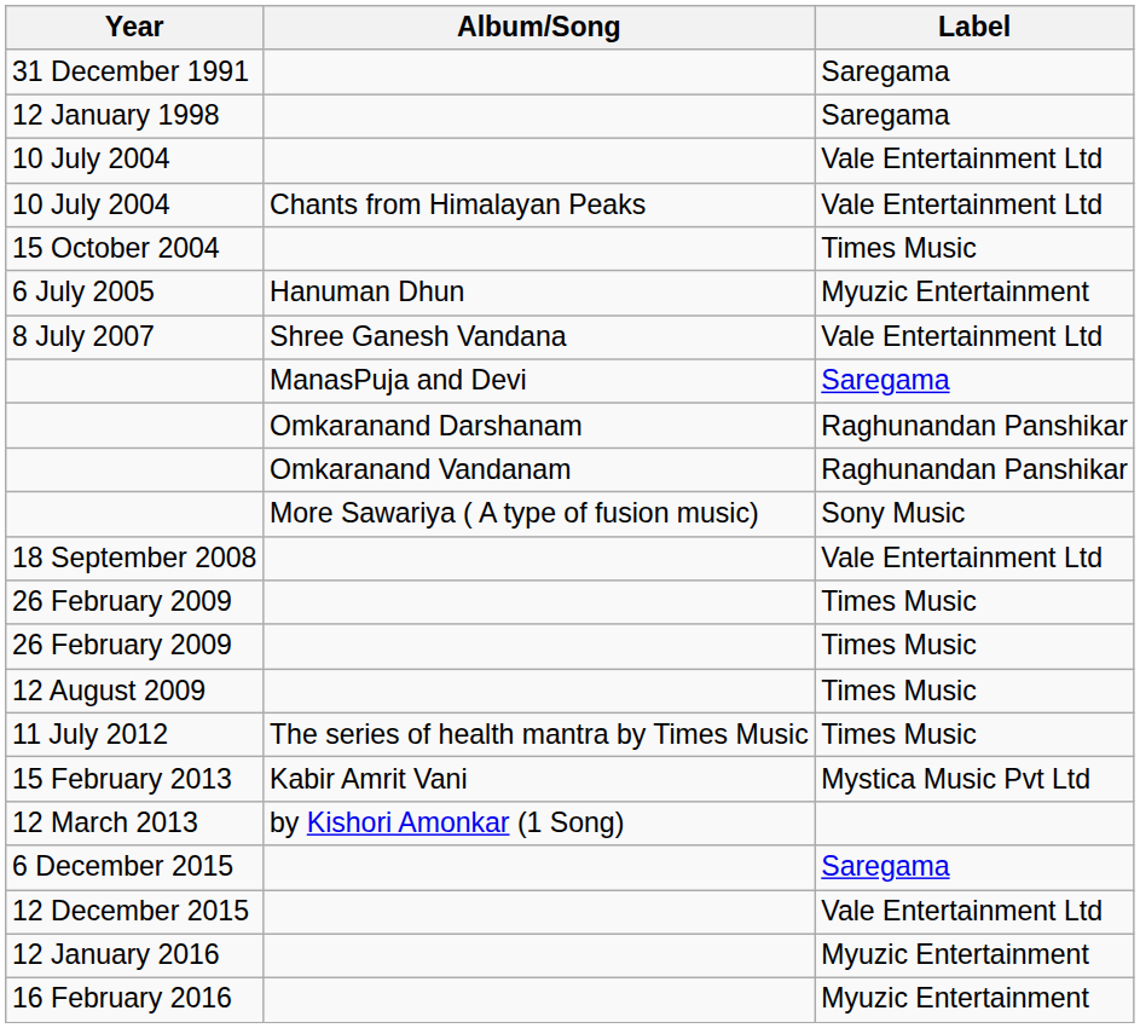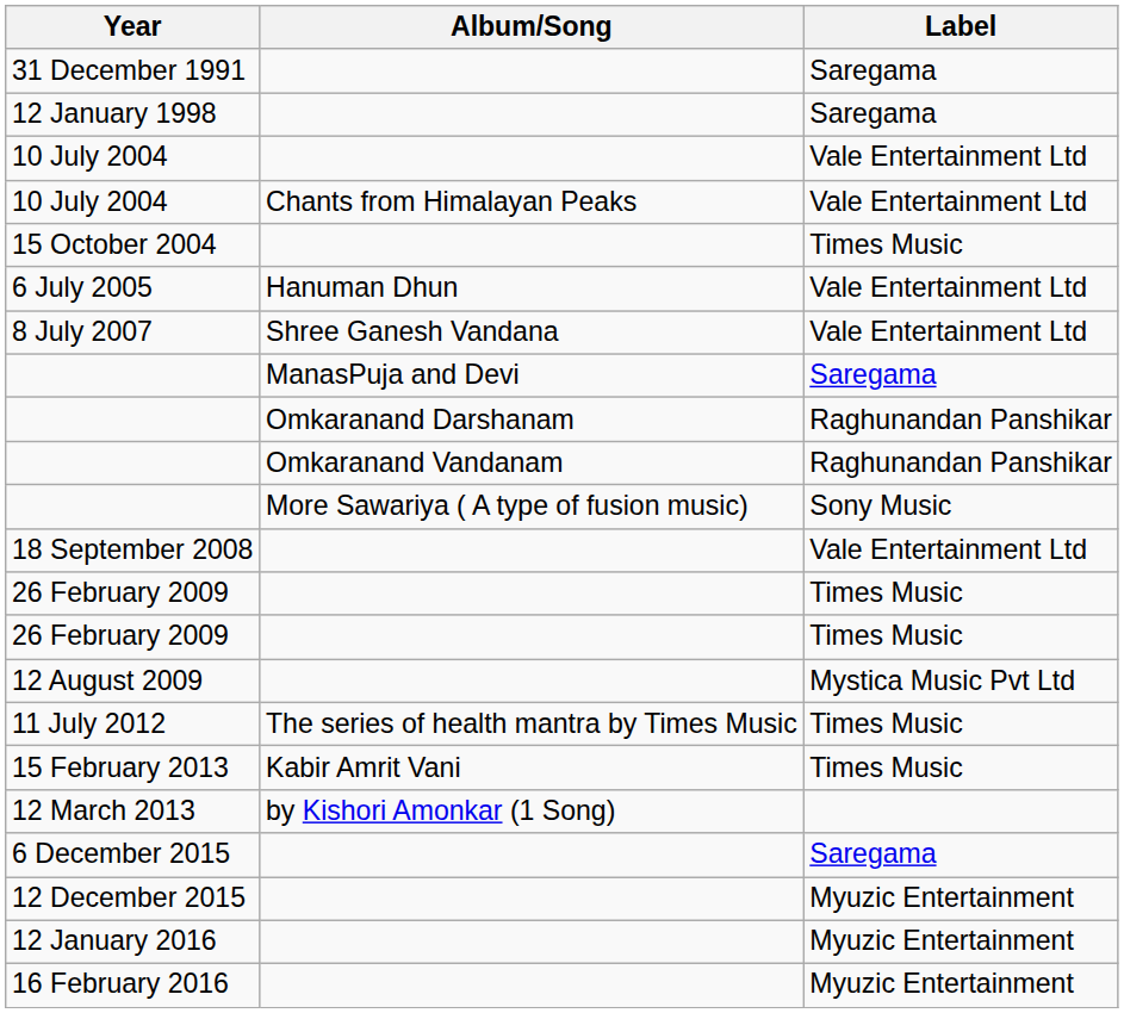 <table class="wikitable sortable">
 <tr>
 <th>Year</th>
 <th>Album/Song</th>
 <th>Label</th>
 </tr>
 <tr>
 <td>31 December 1991</td>
 <td></td>
 <td>Saregama</td>
 </tr>
 <tr>
 <td>12 January 1998</td>
 <td></td>
 <td>Saregama</td>
 </tr>
 <tr>
 <td>10 July 2004</td>
 <td></td>
 <td>Vale Entertainment Ltd</td>
 </tr>
 <tr>
 <td>10 July 2004</td>
 <td>Chants from Himalayan Peaks</td>
 <td>Vale Entertainment Ltd</td>
 </tr>
 <tr>
 <td>15 October 2004</td>
 <td></td>
 <td>Times Music</td>
 </tr>
 <tr>
 <td>6 July 2005</td>
 <td>Hanuman Dhun</td>
-<td>Myuzic Entertainment</td>
+<td>Vale Entertainment Ltd</td>
 </tr>
 <tr>
 <td>8 July 2007</td>
 <td>Shree Ganesh Vandana</td>
 <td>Vale Entertainment Ltd</td>
 </tr>
 <tr>
 <td></td>
 <td>ManasPuja and Devi</td>
 <td><a href='#'>Saregama</a></td>
 </tr>
 <tr>
 <td></td>
 <td>Omkaranand Darshanam</td>
 <td>Raghunandan Panshikar</td>
 </tr>
 <tr>
 <td></td>
 <td>Omkaranand Vandanam</td>
 <td>Raghunandan Panshikar</td>
 </tr>
 <tr>
 <td></td>
 <td>More Sawariya ( A type of fusion music)</td>
 <td>Sony Music</td>
 </tr>
 <tr>
 <td>18 September 2008</td>
 <td></td>
 <td>Vale Entertainment Ltd</td>
 </tr>
 <tr>
 <td>26 February 2009</td>
 <td></td>
 <td>Times Music</td>
 </tr>
 <tr>
 <td>26 February 2009</td>
 <td></td>
 <td>Times Music</td>
 </tr>
 <tr>
 <td>12 August 2009</td>
 <td></td>
-<td>Times Music</td>
+<td>Mystica Music Pvt Ltd</td>
 </tr>
 <tr>
 <td>11 July 2012</td>
 <td>The series of health mantra by Times Music</td>
 <td>Times Music</td>
 </tr>
 <tr>
 <td>15 February 2013</td>
 <td>Kabir Amrit Vani</td>
-<td>Mystica Music Pvt Ltd</td>
+<td>Times Music</td>
 </tr>
 <tr>
 <td>12 March 2013</td>
 <td> by <a href='#'>Kishori Amonkar</a> (1 Song)</td>
 <td></td>
 </tr>
 <tr>
 <td>6 December 2015</td>
 <td></td>
 <td><a href='#'>Saregama</a></td>
 </tr>
 <tr>
 <td>12 December 2015</td>
 <td></td>
-<td>Vale Entertainment Ltd</td>
+<td>Myuzic Entertainment</td>
 </tr>
 <tr>
 <td>12 January 2016</td>
 <td></td>
 <td>Myuzic Entertainment</td>
 </tr>
 <tr>
 <td>16 February 2016</td>
 <td></td>
 <td>Myuzic Entertainment</td>
 </tr>
 </table>
